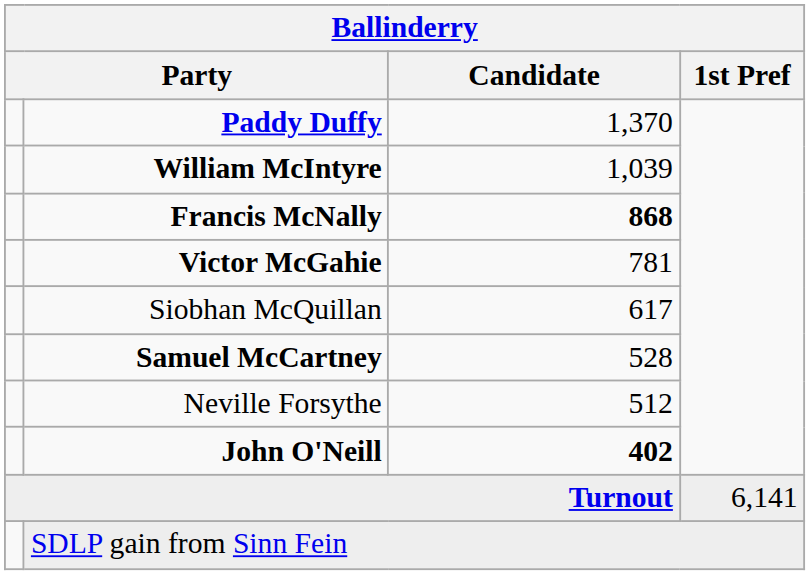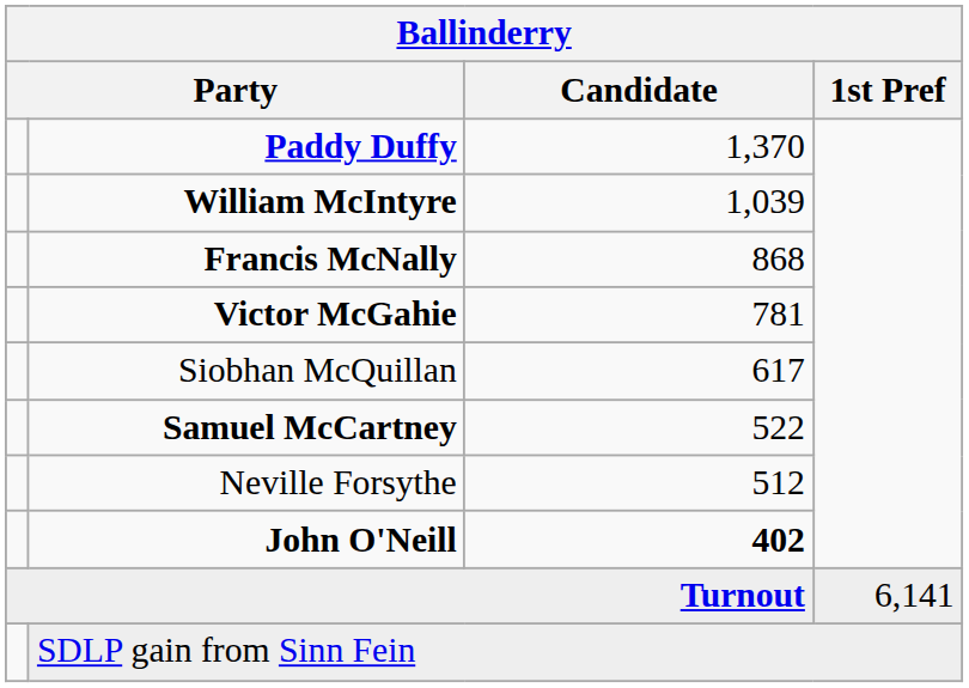 <table class="wikitable">
 <tr>
 <th colspan="4" align="center"><a href='#'>Ballinderry</a></th>
 </tr>
 <tr>
 <th colspan="2" align="center" width=200>Party</th>
 <th width=150>Candidate</th>
 <th width=60>1st Pref</th>
 </tr>
 <tr>
 <td></td>
 <td align="right"><strong><a href='#'>Paddy Duffy</a></strong></td>
 <td align="right">1,370</td>
 </tr>
 <tr>
 <td></td>
 <td align="right"><strong>William McIntyre</strong></td>
 <td align="right">1,039</td>
 </tr>
 <tr>
 <td></td>
 <td align="right"><strong>Francis McNally</strong></td>
-<td align="right"><strong>868</strong></td>
+<td align="right">868</td>
 </tr>
 <tr>
 <td></td>
 <td align="right"><strong>Victor McGahie</strong></td>
 <td align="right">781</td>
 </tr>
 <tr>
 <td></td>
 <td align="right">Siobhan McQuillan</td>
 <td align="right">617</td>
 </tr>
 <tr>
 <td></td>
 <td align="right"><strong>Samuel McCartney</strong></td>
-<td align="right">528</td>
+<td align="right">522</td>
 </tr>
 <tr>
 <td></td>
 <td align="right">Neville Forsythe</td>
 <td align="right">512</td>
 </tr>
 <tr>
 <td></td>
 <td align="right"><strong>John O'Neill</strong></td>
 <td align="right"><strong>402</strong></td>
 </tr>
 <tr bgcolor="EEEEEE">
 <td colspan=3 align="right"><strong><a href='#'>Turnout</a></strong></td>
 <td align="right">6,141</td>
 </tr>
 <tr>
 <td bgcolor=></td>
 <td colspan=3 bgcolor="EEEEEE"><a href='#'>SDLP</a> gain from <a href='#'>Sinn Fein</a></td>
 </tr>
 </table>
